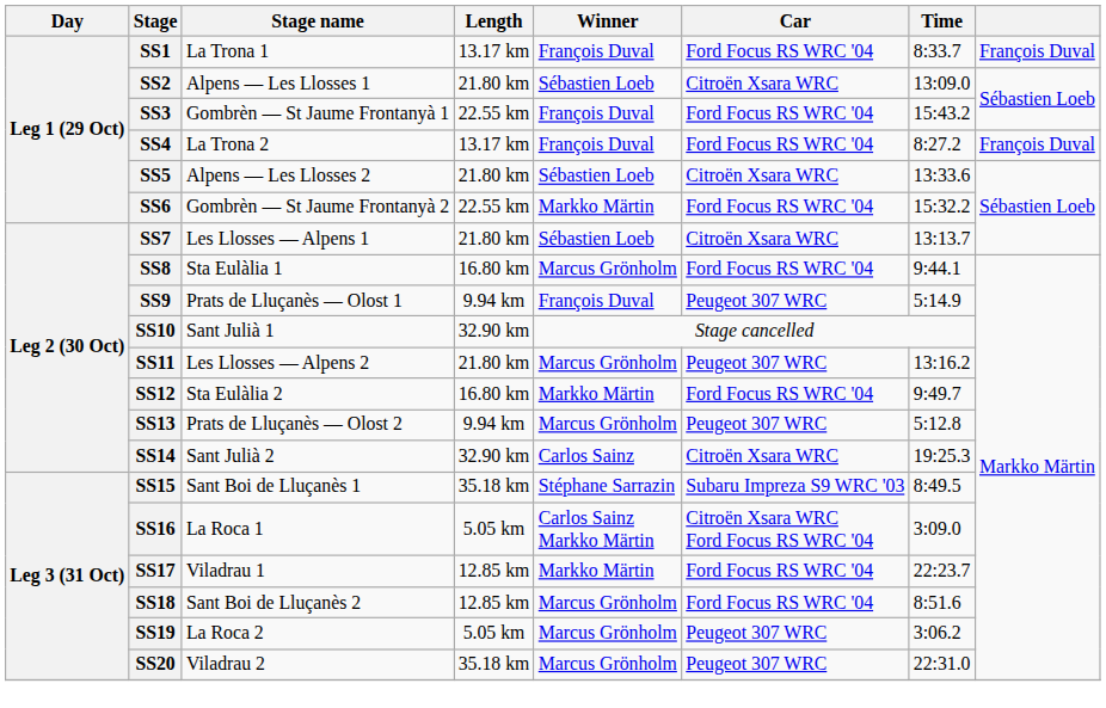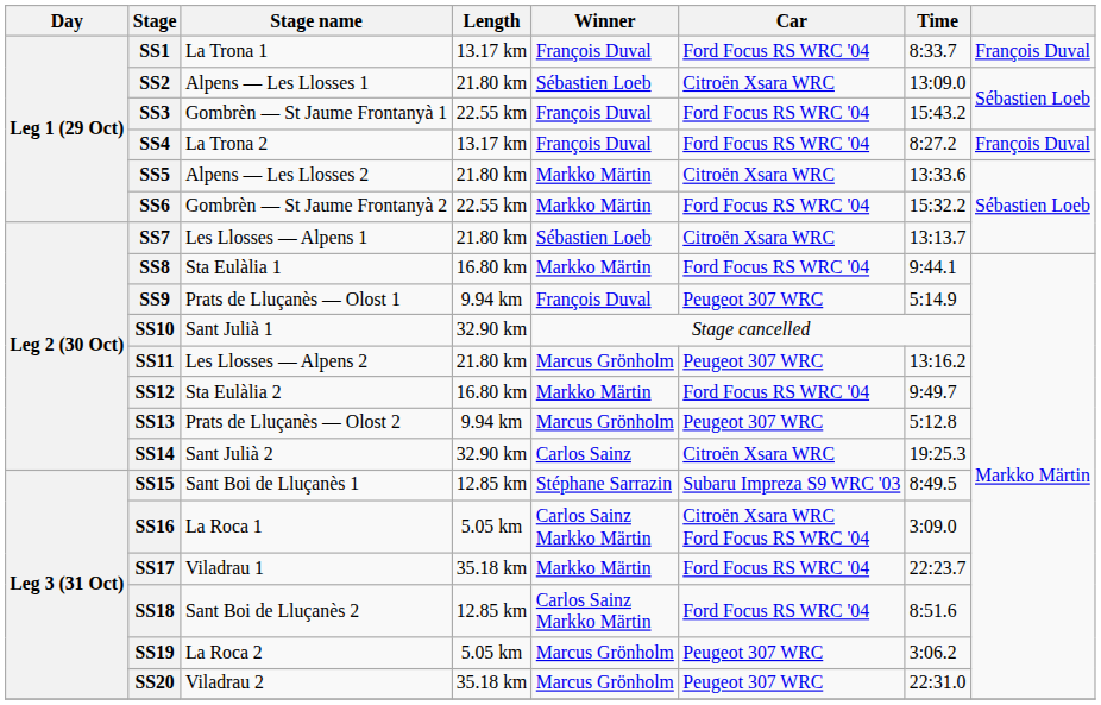 <table class="wikitable" style="font-size: 85%;">
 <tr>
 <th>Day</th>
 <th>Stage</th>
 <th>Stage name</th>
 <th>Length</th>
 <th>Winner</th>
 <th>Car</th>
 <th>Time</th>
 <th></th>
 </tr>
 <tr>
 <th rowspan="6">Leg 1 (29 Oct)</th>
 <th>SS1</th>
 <td>La Trona 1</td>
 <td align="center">13.17 km</td>
 <td> <a href='#'>François Duval</a></td>
 <td><a href='#'>Ford Focus RS WRC '04</a></td>
 <td>8:33.7</td>
 <td rowspan="1"> <a href='#'>François Duval</a></td>
 </tr>
 <tr>
 <th>SS2</th>
 <td>Alpens — Les Llosses 1</td>
 <td align="center">21.80 km</td>
 <td> <a href='#'>Sébastien Loeb</a></td>
 <td><a href='#'>Citroën Xsara WRC</a></td>
 <td>13:09.0</td>
 <td rowspan="2"> <a href='#'>Sébastien Loeb</a></td>
 </tr>
 <tr>
 <th>SS3</th>
 <td>Gombrèn — St Jaume Frontanyà 1</td>
 <td align="center">22.55 km</td>
 <td> <a href='#'>François Duval</a></td>
 <td><a href='#'>Ford Focus RS WRC '04</a></td>
 <td>15:43.2</td>
 </tr>
 <tr>
 <th>SS4</th>
 <td>La Trona 2</td>
 <td align="center">13.17 km</td>
 <td> <a href='#'>François Duval</a></td>
 <td><a href='#'>Ford Focus RS WRC '04</a></td>
 <td>8:27.2</td>
 <td rowspan="1"> <a href='#'>François Duval</a></td>
 </tr>
 <tr>
 <th>SS5</th>
 <td>Alpens — Les Llosses 2</td>
 <td align="center">21.80 km</td>
-<td> <a href='#'>Sébastien Loeb</a></td>
+<td> <a href='#'>Markko Märtin</a></td>
 <td><a href='#'>Citroën Xsara WRC</a></td>
 <td>13:33.6</td>
 <td rowspan="3"> <a href='#'>Sébastien Loeb</a></td>
 </tr>
 <tr>
 <th>SS6</th>
 <td>Gombrèn — St Jaume Frontanyà 2</td>
 <td align="center">22.55 km</td>
 <td> <a href='#'>Markko Märtin</a></td>
 <td><a href='#'>Ford Focus RS WRC '04</a></td>
 <td>15:32.2</td>
 </tr>
 <tr>
 <th rowspan="8">Leg 2 (30 Oct)</th>
 <th>SS7</th>
 <td>Les Llosses — Alpens 1</td>
 <td align="center">21.80 km</td>
 <td> <a href='#'>Sébastien Loeb</a></td>
 <td><a href='#'>Citroën Xsara WRC</a></td>
 <td>13:13.7</td>
 </tr>
 <tr>
 <th>SS8</th>
 <td>Sta Eulàlia 1</td>
 <td align="center">16.80 km</td>
-<td> <a href='#'>Marcus Grönholm</a></td>
+<td> <a href='#'>Markko Märtin</a></td>
 <td><a href='#'>Ford Focus RS WRC '04</a></td>
 <td>9:44.1</td>
 <td rowspan="13"> <a href='#'>Markko Märtin</a></td>
 </tr>
 <tr>
 <th>SS9</th>
 <td>Prats de Lluçanès — Olost 1</td>
 <td align="center">9.94 km</td>
 <td> <a href='#'>François Duval</a></td>
 <td><a href='#'>Peugeot 307 WRC</a></td>
 <td>5:14.9</td>
 </tr>
 <tr>
 <th>SS10</th>
 <td>Sant Julià 1</td>
 <td align="center">32.90 km</td>
 <td colspan="3" align="center"><em>Stage cancelled</em></td>
 </tr>
 <tr>
 <th>SS11</th>
 <td>Les Llosses — Alpens 2</td>
 <td align="center">21.80 km</td>
 <td> <a href='#'>Marcus Grönholm</a></td>
 <td><a href='#'>Peugeot 307 WRC</a></td>
 <td>13:16.2</td>
 </tr>
 <tr>
 <th>SS12</th>
 <td>Sta Eulàlia 2</td>
 <td align="center">16.80 km</td>
 <td> <a href='#'>Markko Märtin</a></td>
 <td><a href='#'>Ford Focus RS WRC '04</a></td>
 <td>9:49.7</td>
 </tr>
 <tr>
 <th>SS13</th>
 <td>Prats de Lluçanès — Olost 2</td>
 <td align="center">9.94 km</td>
 <td> <a href='#'>Marcus Grönholm</a></td>
 <td><a href='#'>Peugeot 307 WRC</a></td>
 <td>5:12.8</td>
 </tr>
 <tr>
 <th>SS14</th>
 <td>Sant Julià 2</td>
 <td align="center">32.90 km</td>
 <td> <a href='#'>Carlos Sainz</a></td>
 <td><a href='#'>Citroën Xsara WRC</a></td>
 <td>19:25.3</td>
 </tr>
 <tr>
 <th rowspan="6">Leg 3 (31 Oct)</th>
 <th>SS15</th>
 <td>Sant Boi de Lluçanès 1</td>
-<td align="center">35.18 km</td>
+<td align="center">12.85 km</td>
 <td> <a href='#'>Stéphane Sarrazin</a></td>
 <td><a href='#'>Subaru Impreza S9 WRC '03</a></td>
 <td>8:49.5</td>
 </tr>
 <tr>
 <th>SS16</th>
 <td>La Roca 1</td>
 <td align="center">5.05 km</td>
 <td> <a href='#'>Carlos Sainz</a><br> <a href='#'>Markko Märtin</a></td>
 <td><a href='#'>Citroën Xsara WRC</a><br><a href='#'>Ford Focus RS WRC '04</a></td>
 <td>3:09.0</td>
 </tr>
 <tr>
 <th>SS17</th>
 <td>Viladrau 1</td>
-<td align="center">12.85 km</td>
+<td align="center">35.18 km</td>
 <td> <a href='#'>Markko Märtin</a></td>
 <td><a href='#'>Ford Focus RS WRC '04</a></td>
 <td>22:23.7</td>
 </tr>
 <tr>
 <th>SS18</th>
 <td>Sant Boi de Lluçanès 2</td>
 <td align="center">12.85 km</td>
-<td> <a href='#'>Marcus Grönholm</a></td>
+<td> <a href='#'>Carlos Sainz</a><br> <a href='#'>Markko Märtin</a></td>
 <td><a href='#'>Ford Focus RS WRC '04</a></td>
 <td>8:51.6</td>
 </tr>
 <tr>
 <th>SS19</th>
 <td>La Roca 2</td>
 <td align="center">5.05 km</td>
 <td> <a href='#'>Marcus Grönholm</a></td>
 <td><a href='#'>Peugeot 307 WRC</a></td>
 <td>3:06.2</td>
 </tr>
 <tr>
 <th>SS20</th>
 <td>Viladrau 2</td>
 <td align="center">35.18 km</td>
 <td> <a href='#'>Marcus Grönholm</a></td>
 <td><a href='#'>Peugeot 307 WRC</a></td>
 <td>22:31.0</td>
 </tr>
 <tr>
 </tr>
 </table>
